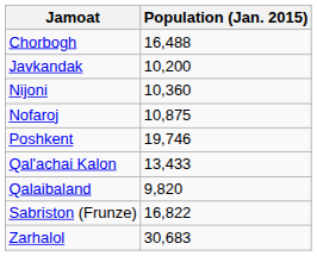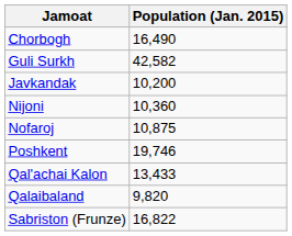 <table class="wikitable" sortable">
 <tr>
 <th>Jamoat</th>
 <th>Population (Jan. 2015)</th>
 </tr>
 <tr>
 <td><a href='#'>Chorbogh</a></td>
-<td>16,488</td>
+<td>16,490</td>
+</tr>
+<tr>
+<td><a href='#'>Guli Surkh</a></td>
+<td>42,582</td>
 </tr>
 <tr>
 <td><a href='#'>Javkandak</a></td>
 <td>10,200</td>
 </tr>
 <tr>
 <td><a href='#'>Nijoni</a></td>
 <td>10,360</td>
 </tr>
 <tr>
 <td><a href='#'>Nofaroj</a></td>
 <td>10,875</td>
 </tr>
 <tr>
 <td><a href='#'>Poshkent</a></td>
 <td>19,746</td>
 </tr>
 <tr>
 <td><a href='#'>Qal'achai Kalon</a></td>
 <td>13,433</td>
 </tr>
 <tr>
 <td><a href='#'>Qalaibaland</a></td>
 <td>9,820</td>
 </tr>
 <tr>
 <td><a href='#'>Sabriston</a> (Frunze)</td>
 <td>16,822</td>
 </tr>
-<tr>
-<td><a href='#'>Zarhalol</a></td>
-<td>30,683</td>
-</tr>
 </table>
